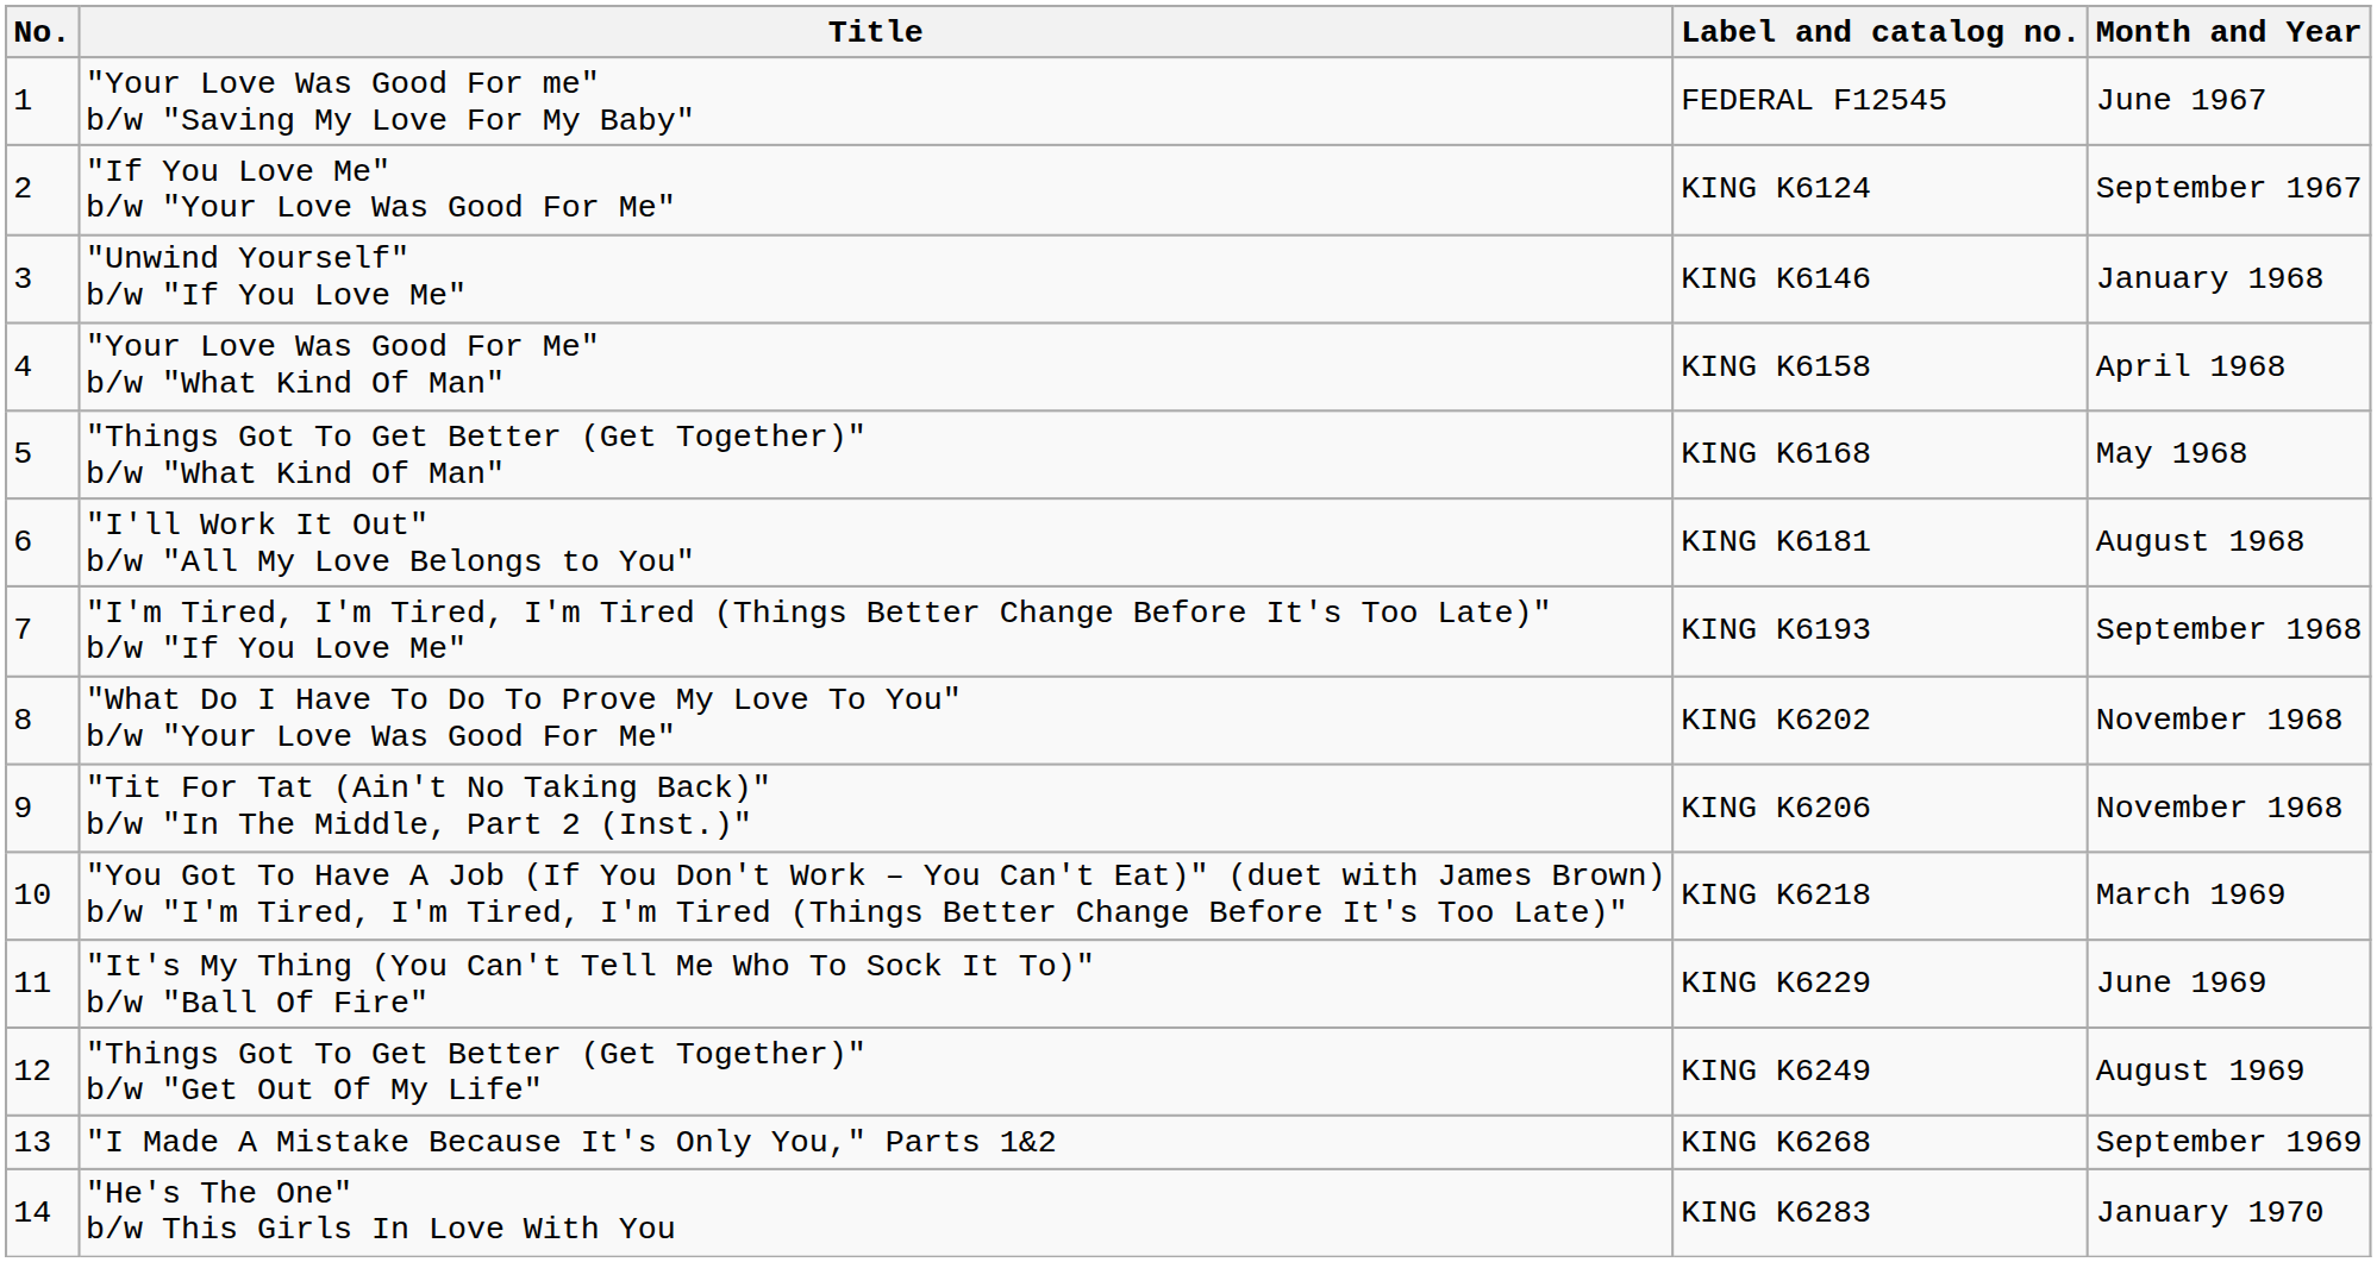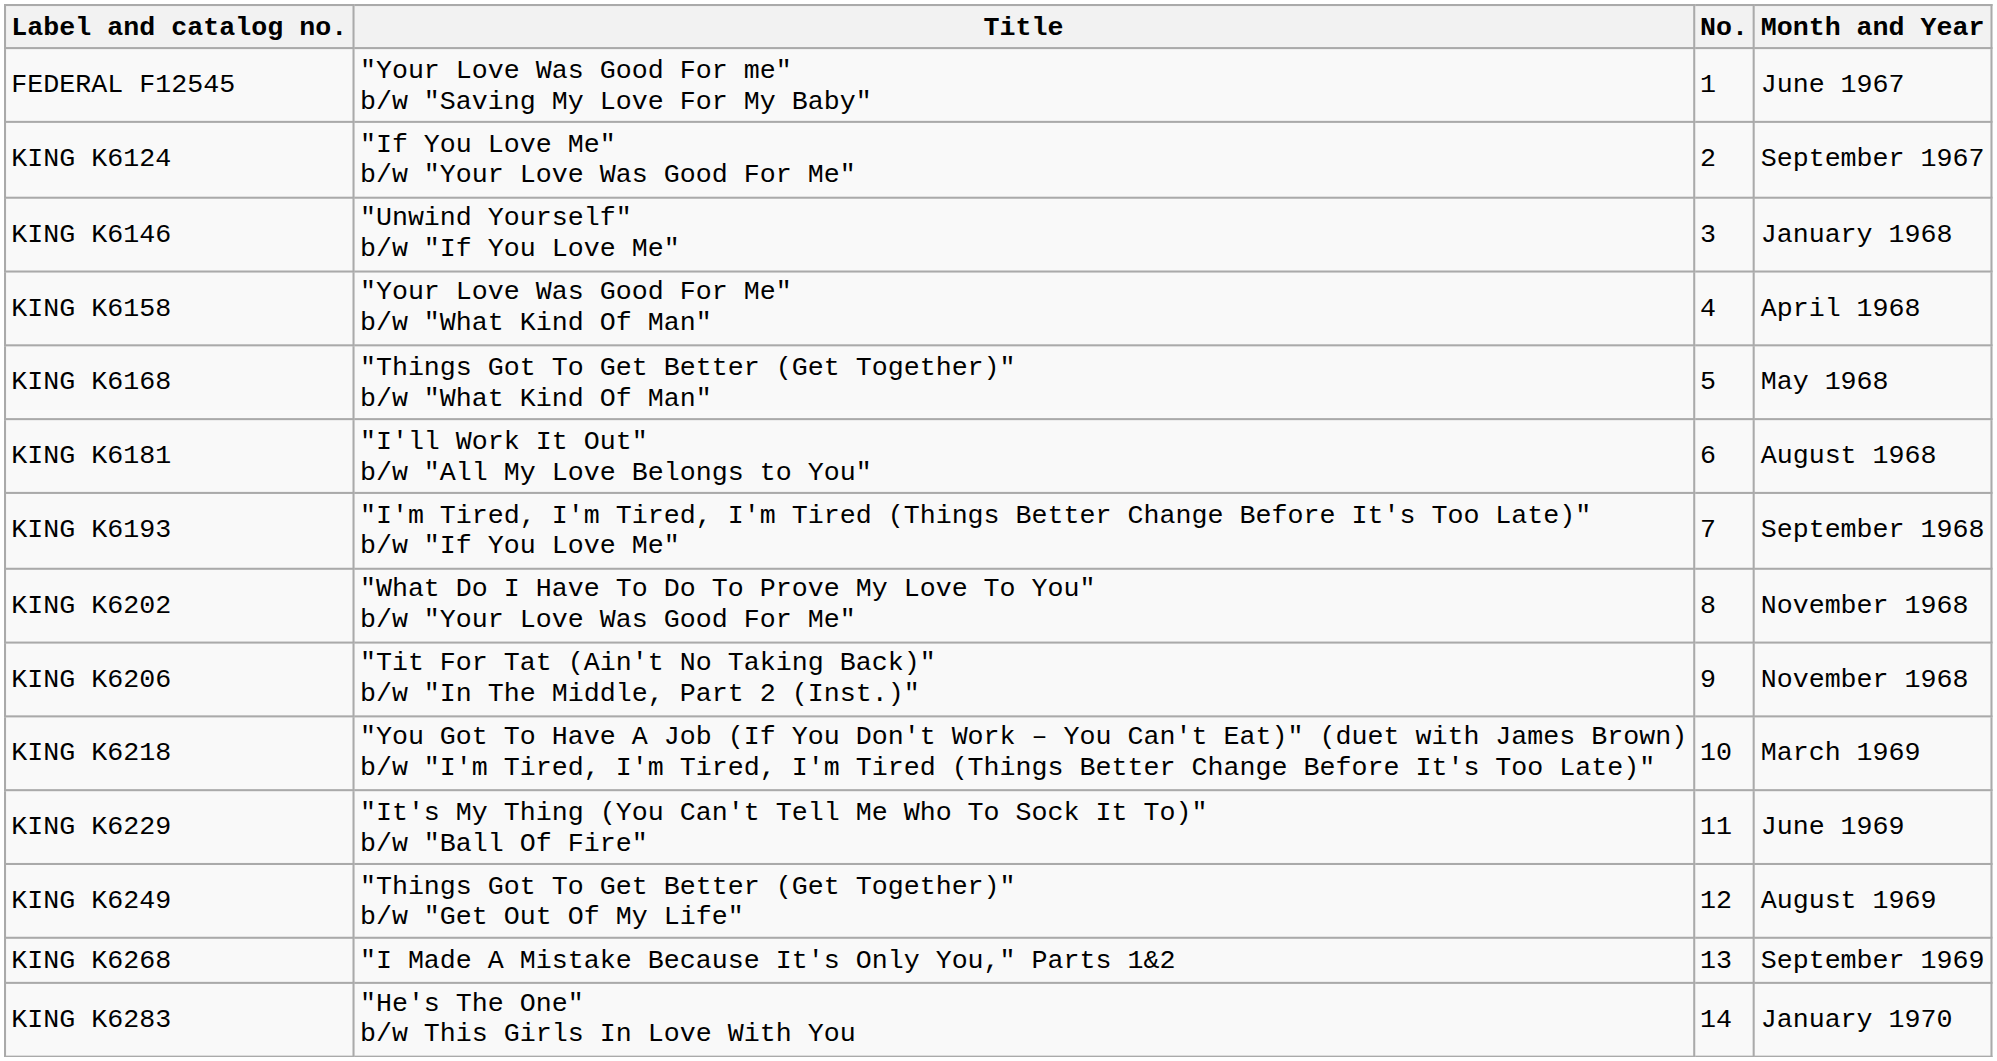 <table class="wikitable">
 <tr>
+<th>Label and catalog no.</th>
+<th>Title</th>
 <th>No.</th>
-<th>Title</th>
-<th>Label and catalog no.</th>
 <th>Month and Year</th>
 </tr>
 <tr>
+<td>FEDERAL F12545</td>
+<td>"Your Love Was Good For me"<br>b/w "Saving My Love For My Baby"</td>
 <td>1</td>
-<td>"Your Love Was Good For me"<br>b/w "Saving My Love For My Baby"</td>
-<td>FEDERAL F12545</td>
 <td>June 1967</td>
 </tr>
 <tr>
+<td>KING K6124</td>
+<td>"If You Love Me"<br>b/w "Your Love Was Good For Me"</td>
 <td>2</td>
-<td>"If You Love Me"<br>b/w "Your Love Was Good For Me"</td>
-<td>KING K6124</td>
 <td>September 1967</td>
 </tr>
 <tr>
+<td>KING K6146</td>
+<td>"Unwind Yourself"<br>b/w "If You Love Me"</td>
 <td>3</td>
-<td>"Unwind Yourself"<br>b/w "If You Love Me"</td>
-<td>KING K6146</td>
 <td>January 1968</td>
 </tr>
 <tr>
+<td>KING K6158</td>
+<td>"Your Love Was Good For Me"<br>b/w "What Kind Of Man"</td>
 <td>4</td>
-<td>"Your Love Was Good For Me"<br>b/w "What Kind Of Man"</td>
-<td>KING K6158</td>
 <td>April 1968</td>
 </tr>
 <tr>
+<td>KING K6168</td>
+<td>"Things Got To Get Better (Get Together)"<br>b/w "What Kind Of Man"</td>
 <td>5</td>
-<td>"Things Got To Get Better (Get Together)"<br>b/w "What Kind Of Man"</td>
-<td>KING K6168</td>
 <td>May 1968</td>
 </tr>
 <tr>
+<td>KING K6181</td>
+<td>"I'll Work It Out"<br>b/w "All My Love Belongs to You"</td>
 <td>6</td>
-<td>"I'll Work It Out"<br>b/w "All My Love Belongs to You"</td>
-<td>KING K6181</td>
 <td>August 1968</td>
 </tr>
 <tr>
+<td>KING K6193</td>
+<td>"I'm Tired, I'm Tired, I'm Tired (Things Better Change Before It's Too Late)"<br>b/w "If You Love Me"</td>
 <td>7</td>
-<td>"I'm Tired, I'm Tired, I'm Tired (Things Better Change Before It's Too Late)"<br>b/w "If You Love Me"</td>
-<td>KING K6193</td>
 <td>September 1968</td>
 </tr>
 <tr>
+<td>KING K6202</td>
+<td>"What Do I Have To Do To Prove My Love To You"<br>b/w "Your Love Was Good For Me"</td>
 <td>8</td>
-<td>"What Do I Have To Do To Prove My Love To You"<br>b/w "Your Love Was Good For Me"</td>
-<td>KING K6202</td>
 <td>November 1968</td>
 </tr>
 <tr>
+<td>KING K6206</td>
+<td>"Tit For Tat (Ain't No Taking Back)"<br>b/w "In The Middle, Part 2 (Inst.)"</td>
 <td>9</td>
-<td>"Tit For Tat (Ain't No Taking Back)"<br>b/w "In The Middle, Part 2 (Inst.)"</td>
-<td>KING K6206</td>
 <td>November 1968</td>
 </tr>
 <tr>
+<td>KING K6218</td>
+<td>"You Got To Have A Job (If You Don't Work – You Can't Eat)" (duet with James Brown)<br>b/w "I'm Tired, I'm Tired, I'm Tired (Things Better Change Before It's Too Late)"</td>
 <td>10</td>
-<td>"You Got To Have A Job (If You Don't Work – You Can't Eat)" (duet with James Brown)<br>b/w "I'm Tired, I'm Tired, I'm Tired (Things Better Change Before It's Too Late)"</td>
-<td>KING K6218</td>
 <td>March 1969</td>
 </tr>
 <tr>
+<td>KING K6229</td>
+<td>"It's My Thing (You Can't Tell Me Who To Sock It To)"<br>b/w "Ball Of Fire"</td>
 <td>11</td>
-<td>"It's My Thing (You Can't Tell Me Who To Sock It To)"<br>b/w "Ball Of Fire"</td>
-<td>KING K6229</td>
 <td>June 1969</td>
 </tr>
 <tr>
+<td>KING K6249</td>
+<td>"Things Got To Get Better (Get Together)"<br>b/w "Get Out Of My Life"</td>
 <td>12</td>
-<td>"Things Got To Get Better (Get Together)"<br>b/w "Get Out Of My Life"</td>
-<td>KING K6249</td>
 <td>August 1969</td>
 </tr>
 <tr>
+<td>KING K6268</td>
+<td>"I Made A Mistake Because It's Only You," Parts 1&2</td>
 <td>13</td>
-<td>"I Made A Mistake Because It's Only You," Parts 1&2</td>
-<td>KING K6268</td>
 <td>September 1969</td>
 </tr>
 <tr>
+<td>KING K6283</td>
+<td>"He's The One"<br>b/w This Girls In Love With You</td>
 <td>14</td>
-<td>"He's The One"<br>b/w This Girls In Love With You</td>
-<td>KING K6283</td>
 <td>January 1970</td>
 </tr>
 </table>
